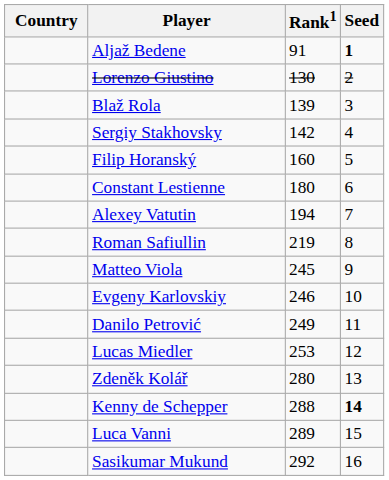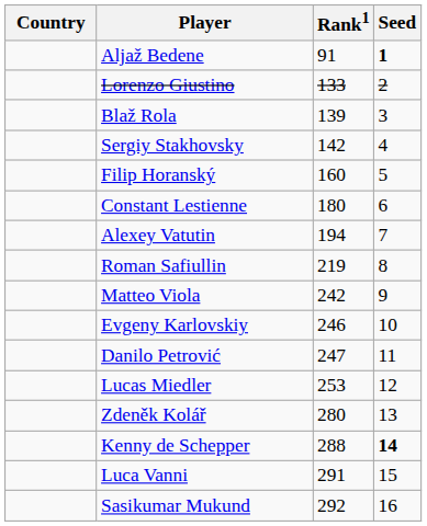 <table class="sortable wikitable">
 <tr>
 <th width="70">Country</th>
 <th width="175">Player</th>
 <th>Rank<sup>1</sup></th>
 <th>Seed</th>
 </tr>
 <tr>
 <td></td>
 <td><a href='#'>Aljaž Bedene</a></td>
 <td>91</td>
 <td><strong>1</strong></td>
 </tr>
 <tr>
 <td><s></s></td>
 <td><s><a href='#'>Lorenzo Giustino</a></s></td>
-<td><s>130</s></td>
+<td><s>133</s></td>
 <td><s>2</s></td>
 </tr>
 <tr>
 <td></td>
 <td><a href='#'>Blaž Rola</a></td>
 <td>139</td>
 <td>3</td>
 </tr>
 <tr>
 <td></td>
 <td><a href='#'>Sergiy Stakhovsky</a></td>
 <td>142</td>
 <td>4</td>
 </tr>
 <tr>
 <td></td>
 <td><a href='#'>Filip Horanský</a></td>
 <td>160</td>
 <td>5</td>
 </tr>
 <tr>
 <td></td>
 <td><a href='#'>Constant Lestienne</a></td>
 <td>180</td>
 <td>6</td>
 </tr>
 <tr>
 <td></td>
 <td><a href='#'>Alexey Vatutin</a></td>
 <td>194</td>
 <td>7</td>
 </tr>
 <tr>
 <td></td>
 <td><a href='#'>Roman Safiullin</a></td>
 <td>219</td>
 <td>8</td>
 </tr>
 <tr>
 <td></td>
 <td><a href='#'>Matteo Viola</a></td>
-<td>245</td>
+<td>242</td>
 <td>9</td>
 </tr>
 <tr>
 <td></td>
 <td><a href='#'>Evgeny Karlovskiy</a></td>
 <td>246</td>
 <td>10</td>
 </tr>
 <tr>
 <td></td>
 <td><a href='#'>Danilo Petrović</a></td>
-<td>249</td>
+<td>247</td>
 <td>11</td>
 </tr>
 <tr>
 <td></td>
 <td><a href='#'>Lucas Miedler</a></td>
 <td>253</td>
 <td>12</td>
 </tr>
 <tr>
 <td></td>
 <td><a href='#'>Zdeněk Kolář</a></td>
 <td>280</td>
 <td>13</td>
 </tr>
 <tr>
 <td></td>
 <td><a href='#'>Kenny de Schepper</a></td>
 <td>288</td>
 <td><strong>14</strong></td>
 </tr>
 <tr>
 <td></td>
 <td><a href='#'>Luca Vanni</a></td>
-<td>289</td>
+<td>291</td>
 <td>15</td>
 </tr>
 <tr>
 <td></td>
 <td><a href='#'>Sasikumar Mukund</a></td>
 <td>292</td>
 <td>16</td>
 </tr>
 </table>
